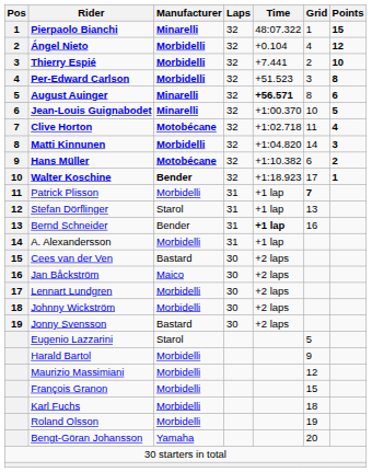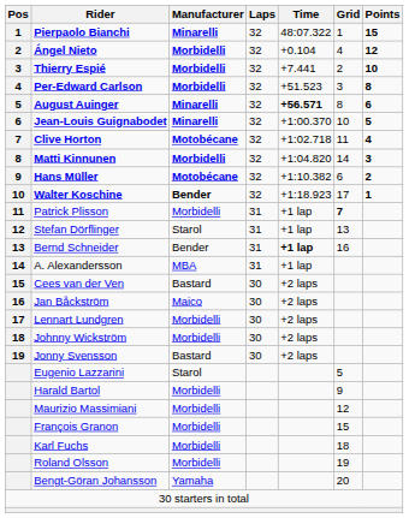 <table class="wikitable" style="font-size: 95%;">
 <tr>
 <th>Pos</th>
 <th>Rider</th>
 <th>Manufacturer</th>
 <th>Laps</th>
 <th>Time</th>
 <th>Grid</th>
 <th>Points</th>
 </tr>
 <tr>
 <th>1</th>
 <td> <strong><a href='#'>Pierpaolo Bianchi</a></strong></td>
 <td><strong><a href='#'>Minarelli</a></strong></td>
 <td>32</td>
 <td>48:07.322</td>
 <td>1</td>
 <td><strong>15</strong></td>
 </tr>
 <tr>
 <th>2</th>
 <td> <strong><a href='#'>Ángel Nieto</a></strong></td>
 <td><strong><a href='#'>Morbidelli</a></strong></td>
 <td>32</td>
 <td>+0.104</td>
 <td>4</td>
 <td><strong>12</strong></td>
 </tr>
 <tr>
 <th>3</th>
 <td> <strong><a href='#'>Thierry Espié</a></strong></td>
 <td><strong><a href='#'>Morbidelli</a></strong></td>
 <td>32</td>
 <td>+7.441</td>
 <td>2</td>
 <td><strong>10</strong></td>
 </tr>
 <tr>
 <th>4</th>
 <td> <strong><a href='#'>Per-Edward Carlson</a></strong></td>
 <td><strong><a href='#'>Morbidelli</a></strong></td>
 <td>32</td>
 <td>+51.523</td>
 <td>3</td>
 <td><strong>8</strong></td>
 </tr>
 <tr>
 <th>5</th>
 <td> <strong><a href='#'>August Auinger</a></strong></td>
 <td><strong><a href='#'>Minarelli</a></strong></td>
 <td>32</td>
 <td><strong>+56.571</strong></td>
 <td>8</td>
 <td><strong>6</strong></td>
 </tr>
 <tr>
 <th>6</th>
 <td> <strong><a href='#'>Jean-Louis Guignabodet</a></strong></td>
 <td><strong><a href='#'>Minarelli</a></strong></td>
 <td>32</td>
 <td>+1:00.370</td>
 <td>10</td>
 <td><strong>5</strong></td>
 </tr>
 <tr>
 <th>7</th>
 <td> <strong><a href='#'>Clive Horton</a></strong></td>
 <td><strong><a href='#'>Motobécane</a></strong></td>
 <td>32</td>
 <td>+1:02.718</td>
 <td>11</td>
 <td><strong>4</strong></td>
 </tr>
 <tr>
 <th>8</th>
 <td> <strong><a href='#'>Matti Kinnunen</a></strong></td>
 <td><strong><a href='#'>Morbidelli</a></strong></td>
 <td>32</td>
 <td>+1:04.820</td>
 <td>14</td>
 <td><strong>3</strong></td>
 </tr>
 <tr>
 <th>9</th>
 <td> <strong><a href='#'>Hans Müller</a></strong></td>
 <td><strong><a href='#'>Motobécane</a></strong></td>
 <td>32</td>
 <td>+1:10.382</td>
 <td>6</td>
 <td><strong>2</strong></td>
 </tr>
 <tr>
 <th>10</th>
 <td> <strong><a href='#'>Walter Koschine</a></strong></td>
 <td><strong>Bender</strong></td>
 <td>32</td>
 <td>+1:18.923</td>
 <td>17</td>
 <td><strong>1</strong></td>
 </tr>
 <tr>
 <th>11</th>
 <td> <a href='#'>Patrick Plisson</a></td>
 <td><a href='#'>Morbidelli</a></td>
 <td>31</td>
 <td>+1 lap</td>
 <td><strong>7</strong></td>
 <td></td>
 </tr>
 <tr>
 <th>12</th>
 <td> <a href='#'>Stefan Dörflinger</a></td>
 <td>Starol</td>
 <td>31</td>
 <td>+1 lap</td>
 <td>13</td>
 <td></td>
 </tr>
 <tr>
 <th>13</th>
 <td> <a href='#'>Bernd Schneider</a></td>
 <td>Bender</td>
 <td>31</td>
 <td><strong>+1 lap</strong></td>
 <td>16</td>
 <td></td>
 </tr>
 <tr>
 <th>14</th>
 <td> A. Alexandersson</td>
-<td><a href='#'>Morbidelli</a></td>
+<td><a href='#'>MBA</a></td>
 <td>31</td>
 <td>+1 lap</td>
 <td></td>
 <td></td>
 </tr>
 <tr>
 <th>15</th>
 <td> <a href='#'>Cees van der Ven</a></td>
 <td>Bastard</td>
 <td>30</td>
 <td>+2 laps</td>
 <td></td>
 <td></td>
 </tr>
 <tr>
 <th>16</th>
 <td> <a href='#'>Jan Båckström</a></td>
 <td><a href='#'>Maico</a></td>
 <td>30</td>
 <td>+2 laps</td>
 <td></td>
 <td></td>
 </tr>
 <tr>
 <th>17</th>
 <td> <a href='#'>Lennart Lundgren</a></td>
 <td><a href='#'>Morbidelli</a></td>
 <td>30</td>
 <td>+2 laps</td>
 <td></td>
 <td></td>
 </tr>
 <tr>
 <th>18</th>
 <td> <a href='#'>Johnny Wickström</a></td>
 <td><a href='#'>Morbidelli</a></td>
 <td>30</td>
 <td>+2 laps</td>
 <td></td>
 <td></td>
 </tr>
 <tr>
 <th>19</th>
 <td> <a href='#'>Jonny Svensson</a></td>
 <td>Bastard</td>
 <td>30</td>
 <td>+2 laps</td>
 <td></td>
 <td></td>
 </tr>
 <tr>
 <th></th>
 <td> <a href='#'>Eugenio Lazzarini</a></td>
 <td>Starol</td>
 <td></td>
 <td></td>
 <td>5</td>
 <td></td>
 </tr>
 <tr>
 <th></th>
 <td> <a href='#'>Harald Bartol</a></td>
 <td><a href='#'>Morbidelli</a></td>
 <td></td>
 <td></td>
 <td>9</td>
 <td></td>
 </tr>
 <tr>
 <th></th>
 <td> <a href='#'>Maurizio Massimiani</a></td>
 <td><a href='#'>Morbidelli</a></td>
 <td></td>
 <td></td>
 <td>12</td>
 <td></td>
 </tr>
 <tr>
 <th></th>
 <td> <a href='#'>François Granon</a></td>
 <td><a href='#'>Morbidelli</a></td>
 <td></td>
 <td></td>
 <td>15</td>
 <td></td>
 </tr>
 <tr>
 <th></th>
 <td> <a href='#'>Karl Fuchs</a></td>
 <td><a href='#'>Morbidelli</a></td>
 <td></td>
 <td></td>
 <td>18</td>
 <td></td>
 </tr>
 <tr>
 <th></th>
 <td> <a href='#'>Roland Olsson</a></td>
 <td><a href='#'>Morbidelli</a></td>
 <td></td>
 <td></td>
 <td>19</td>
 <td></td>
 </tr>
 <tr>
 <th></th>
 <td> <a href='#'>Bengt-Göran Johansson</a></td>
 <td><a href='#'>Yamaha</a></td>
 <td></td>
 <td></td>
 <td>20</td>
 <td></td>
 </tr>
 <tr>
 <td colspan=7 align=center>30 starters in total</td>
 </tr>
 <tr>
 <th colspan=7></th>
 </tr>
 </table>
